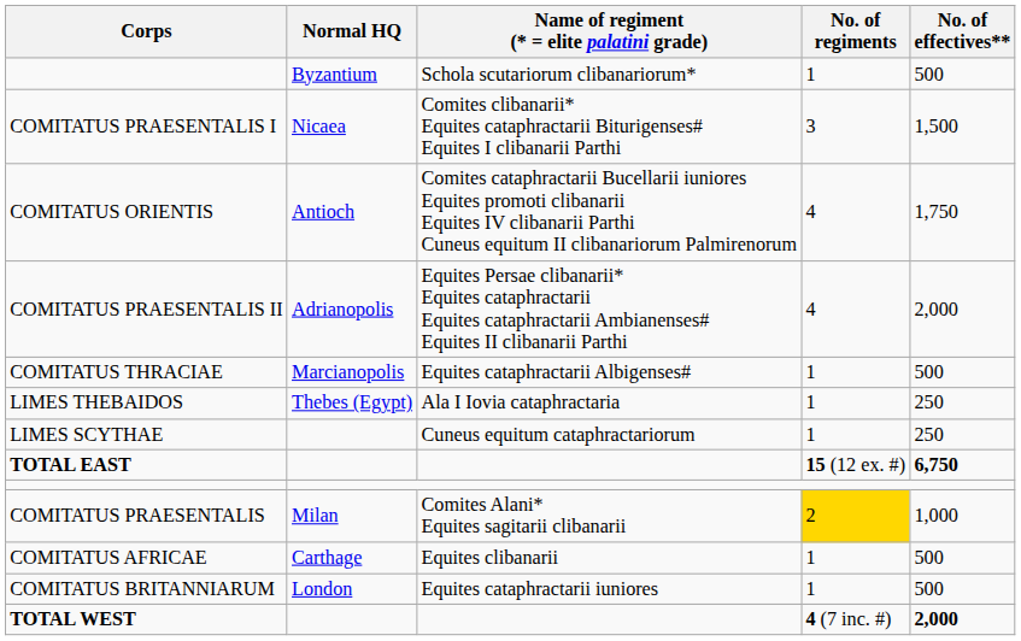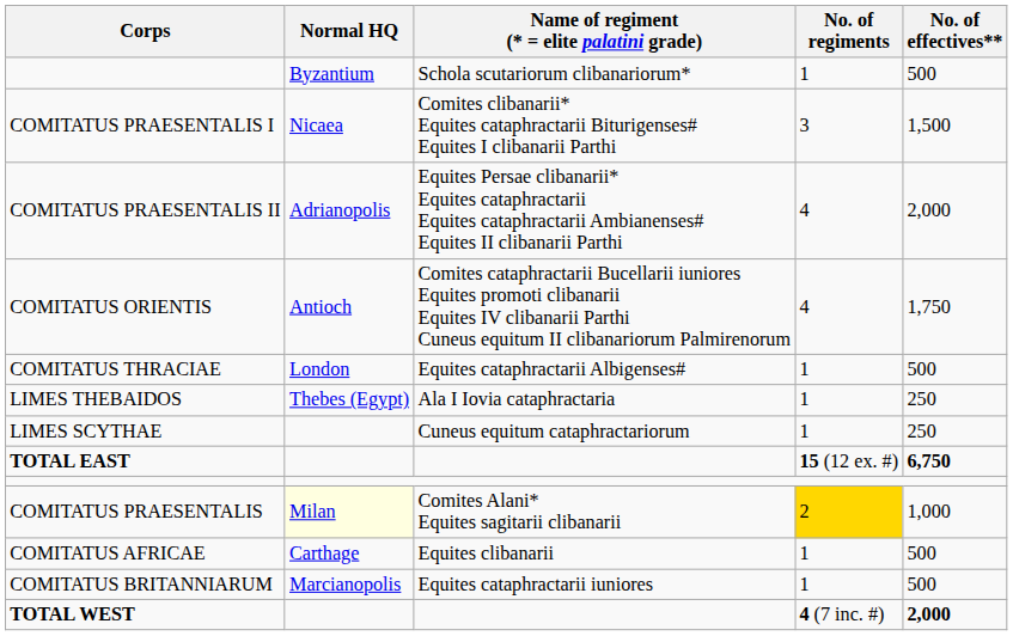 <table class = wikitable>
 <tr>
 <th>Corps</th>
 <th>Normal HQ</th>
 <th>Name of regiment<br>(* = elite <em><a href='#'>palatini</a></em> grade)</th>
 <th>No. of<br>regiments</th>
 <th>No. of<br>effectives**</th>
 </tr>
 <tr>
 <td></td>
 <td><a href='#'>Byzantium</a></td>
 <td>Schola scutariorum clibanariorum*</td>
 <td>1</td>
 <td>500</td>
 </tr>
 <tr>
 <td>COMITATUS PRAESENTALIS I</td>
 <td><a href='#'>Nicaea</a></td>
 <td>Comites clibanarii*<br>Equites cataphractarii Biturigenses#<br>Equites I clibanarii Parthi</td>
 <td>3</td>
 <td>1,500</td>
 </tr>
 <tr>
+<td>COMITATUS PRAESENTALIS II</td>
+<td><a href='#'>Adrianopolis</a></td>
+<td>Equites Persae clibanarii*<br>Equites cataphractarii<br>Equites cataphractarii Ambianenses#<br>Equites II clibanarii Parthi</td>
+<td>4</td>
+<td>2,000</td>
+</tr>
+<tr>
 <td>COMITATUS ORIENTIS</td>
 <td><a href='#'>Antioch</a></td>
 <td>Comites cataphractarii Bucellarii iuniores<br>Equites promoti clibanarii<br>Equites IV clibanarii Parthi<br>Cuneus equitum II clibanariorum Palmirenorum</td>
 <td>4</td>
 <td>1,750</td>
 </tr>
 <tr>
-<td>COMITATUS PRAESENTALIS II</td>
-<td><a href='#'>Adrianopolis</a></td>
-<td>Equites Persae clibanarii*<br>Equites cataphractarii<br>Equites cataphractarii Ambianenses#<br>Equites II clibanarii Parthi</td>
-<td>4</td>
-<td>2,000</td>
-</tr>
-<tr>
 <td>COMITATUS THRACIAE</td>
-<td><a href='#'>Marcianopolis</a></td>
+<td><a href='#'>London</a></td>
 <td>Equites cataphractarii Albigenses#</td>
 <td>1</td>
 <td>500</td>
 </tr>
 <tr>
 <td>LIMES THEBAIDOS</td>
 <td><a href='#'>Thebes (Egypt)</a></td>
 <td>Ala I Iovia cataphractaria</td>
 <td>1</td>
 <td>250</td>
 </tr>
 <tr>
 <td>LIMES SCYTHAE</td>
 <td></td>
 <td>Cuneus equitum cataphractariorum</td>
 <td>1</td>
 <td>250</td>
 </tr>
 <tr>
 <td><strong>TOTAL EAST</strong></td>
 <td></td>
 <td></td>
 <td><strong>15</strong> (12 ex. #)</td>
 <td><strong>6,750</strong></td>
 </tr>
 <tr>
 <td></td>
 </tr>
 <tr>
 <td>COMITATUS PRAESENTALIS</td>
-<td><a href='#'>Milan</a></td>
+<td style="background: lightyellow;"><a href='#'>Milan</a></td>
 <td>Comites Alani*<br>Equites sagitarii clibanarii</td>
 <td style="background: gold;">2</td>
 <td>1,000</td>
 </tr>
 <tr>
 <td>COMITATUS AFRICAE</td>
 <td><a href='#'>Carthage</a></td>
 <td>Equites clibanarii</td>
 <td>1</td>
 <td>500</td>
 </tr>
 <tr>
 <td>COMITATUS BRITANNIARUM</td>
-<td><a href='#'>London</a></td>
+<td><a href='#'>Marcianopolis</a></td>
 <td>Equites cataphractarii iuniores</td>
 <td>1</td>
 <td>500</td>
 </tr>
 <tr>
 <td><strong>TOTAL WEST</strong></td>
 <td></td>
 <td></td>
 <td><strong>4</strong> (7 inc. #)</td>
 <td><strong>2,000</strong></td>
 </tr>
 </table>
